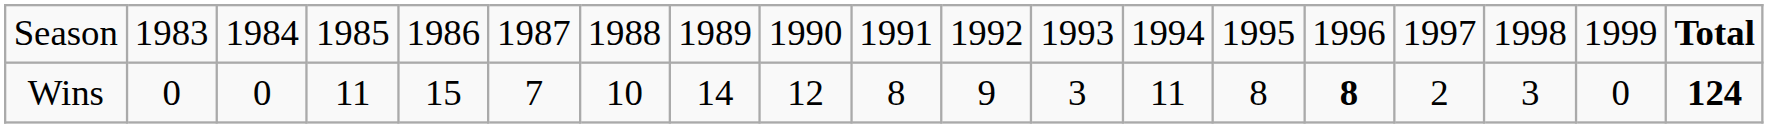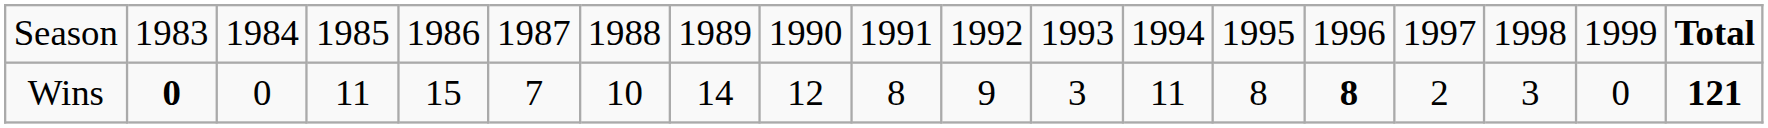 <table class="wikitable sortable">
 <tr>
 <td>Season</td>
 <td>1983</td>
 <td>1984</td>
 <td>1985</td>
 <td>1986</td>
 <td>1987</td>
 <td>1988</td>
 <td>1989</td>
 <td>1990</td>
 <td>1991</td>
 <td>1992</td>
 <td>1993</td>
 <td>1994</td>
 <td>1995</td>
 <td>1996</td>
 <td>1997</td>
 <td>1998</td>
 <td>1999</td>
 <td><strong>Total</strong></td>
 </tr>
 <tr align=center>
 <td>Wins</td>
-<td>0</td>
+<td><strong>0</strong></td>
 <td>0</td>
 <td>11</td>
 <td>15</td>
 <td>7</td>
 <td>10</td>
 <td>14</td>
 <td>12</td>
 <td>8</td>
 <td>9</td>
 <td>3</td>
 <td>11</td>
 <td>8</td>
 <td><strong>8</strong></td>
 <td>2</td>
 <td>3</td>
 <td>0</td>
-<td><strong>124</strong></td>
+<td><strong>121</strong></td>
 </tr>
 </table>
